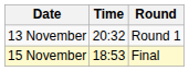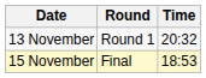 <table class="wikitable">
 <tr>
 <th>Date</th>
+<th>Round</th>
 <th>Time</th>
-<th>Round</th>
 </tr>
 <tr>
 <td>13 November</td>
+<td>Round 1</td>
 <td>20:32</td>
-<td>Round 1</td>
 </tr>
 <tr style=background:lemonchiffon>
 <td>15 November</td>
+<td>Final</td>
 <td>18:53</td>
-<td>Final</td>
 </tr>
 </table>
